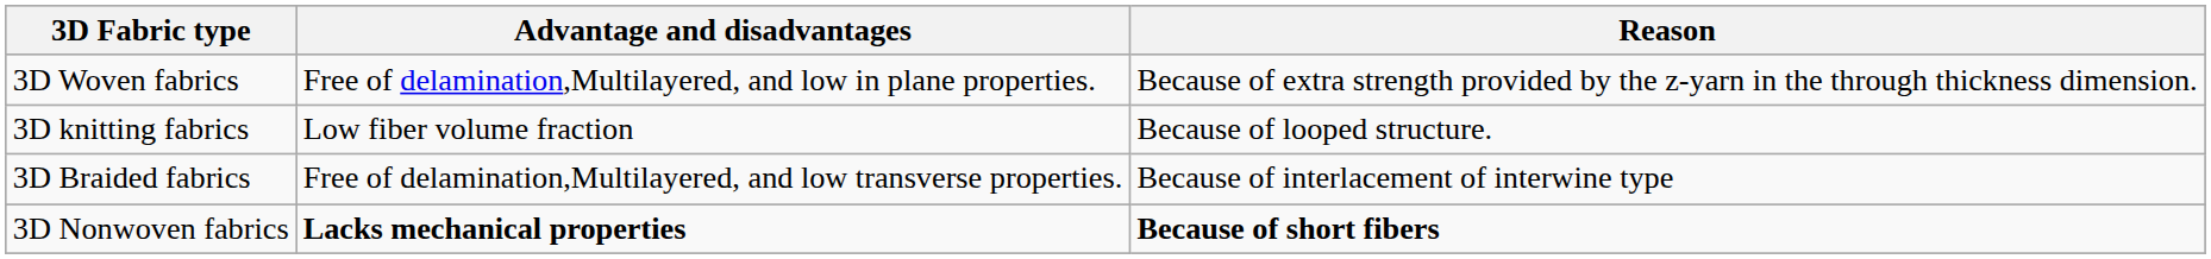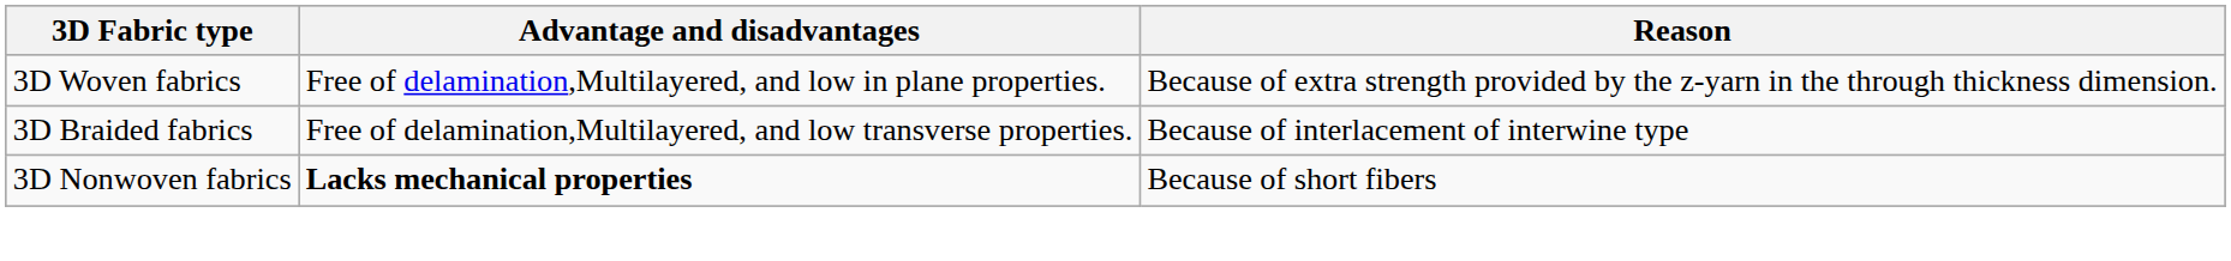 <table class="wikitable">
 <tr>
 <th>3D Fabric type</th>
 <th>Advantage and disadvantages</th>
 <th>Reason</th>
 </tr>
 <tr>
 <td>3D Woven fabrics</td>
 <td>Free of <a href='#'>delamination</a>,Multilayered, and low in plane properties.</td>
 <td>Because of  extra strength provided by the z-yarn in the through thickness dimension.</td>
 </tr>
 <tr>
-<td>3D knitting fabrics</td>
-<td>Low fiber volume fraction</td>
-<td>Because of looped structure.</td>
-</tr>
-<tr>
 <td>3D Braided fabrics</td>
 <td>Free of delamination,Multilayered, and low transverse properties.</td>
 <td>Because of interlacement of interwine type</td>
 </tr>
 <tr>
 <td>3D Nonwoven fabrics</td>
 <td><strong>Lacks mechanical properties</strong></td>
-<td><strong>Because of short fibers</strong></td>
+<td>Because of short fibers</td>
 </tr>
 </table>
